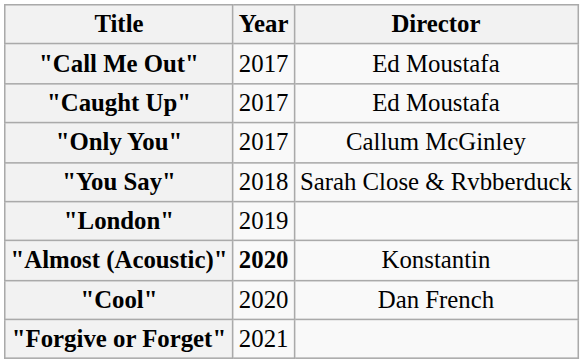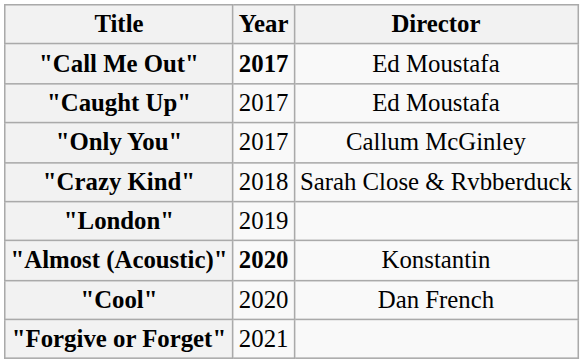 <table class="wikitable plainrowheaders" style="text-align:center;">
 <tr>
 <th scope="col">Title</th>
 <th scope="col">Year</th>
 <th scope="col">Director</th>
 </tr>
 <tr>
 <th scope="row">"Call Me Out"</th>
-<td>2017</td>
+<td><strong>2017</strong></td>
 <td>Ed Moustafa</td>
 </tr>
 <tr>
 <th scope="row">"Caught Up"</th>
 <td>2017</td>
 <td>Ed Moustafa</td>
 </tr>
 <tr>
 <th scope="row">"Only You"</th>
 <td>2017</td>
 <td>Callum McGinley</td>
 </tr>
 <tr>
-<th scope="row">"You Say"</th>
+<th scope="row">"Crazy Kind"</th>
 <td>2018</td>
 <td>Sarah Close & Rvbberduck</td>
 </tr>
 <tr>
 <th scope="row">"London"</th>
 <td>2019</td>
 <td></td>
 </tr>
 <tr>
 <th scope="row">"Almost (Acoustic)"</th>
 <td><strong>2020</strong></td>
 <td>Konstantin</td>
 </tr>
 <tr>
 <th scope="row">"Cool"</th>
 <td>2020</td>
 <td>Dan French</td>
 </tr>
 <tr>
 <th scope="row">"Forgive or Forget"</th>
 <td>2021</td>
 <td></td>
 </tr>
 </table>
